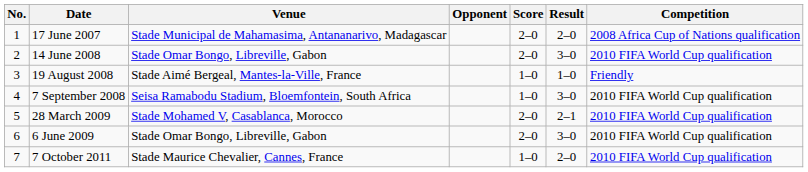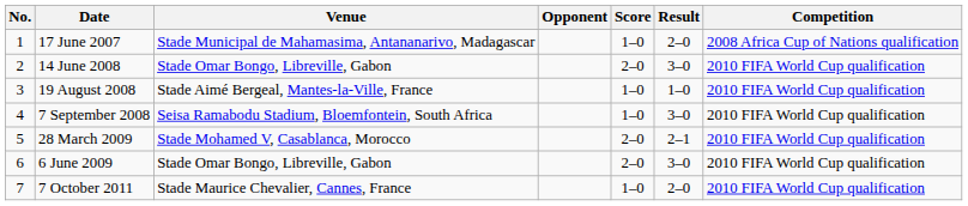 <table class="wikitable sortable">
 <tr>
 <th scope="col">No.</th>
 <th scope="col">Date</th>
 <th scope="col">Venue</th>
 <th scope="col">Opponent</th>
 <th scope="col">Score</th>
 <th scope="col">Result</th>
 <th scope="col">Competition</th>
 </tr>
 <tr>
 <td align="center">1</td>
 <td>17 June 2007</td>
 <td><a href='#'>Stade Municipal de Mahamasima</a>, <a href='#'>Antananarivo</a>, Madagascar</td>
 <td></td>
-<td align="center">2–0</td>
+<td align="center">1–0</td>
 <td align="center">2–0</td>
 <td><a href='#'>2008 Africa Cup of Nations qualification</a></td>
 </tr>
 <tr>
 <td align="center">2</td>
 <td>14 June 2008</td>
 <td><a href='#'>Stade Omar Bongo</a>, <a href='#'>Libreville</a>, Gabon</td>
 <td></td>
 <td align="center">2–0</td>
 <td align="center">3–0</td>
 <td><a href='#'>2010 FIFA World Cup qualification</a></td>
 </tr>
 <tr>
 <td align="center">3</td>
 <td>19 August 2008</td>
 <td>Stade Aimé Bergeal, <a href='#'>Mantes-la-Ville</a>, France</td>
 <td></td>
 <td align="center">1–0</td>
 <td align="center">1–0</td>
-<td><a href='#'>Friendly</a></td>
+<td><a href='#'>2010 FIFA World Cup qualification</a></td>
 </tr>
 <tr>
 <td align="center">4</td>
 <td>7 September 2008</td>
 <td><a href='#'>Seisa Ramabodu Stadium</a>, <a href='#'>Bloemfontein</a>, South Africa</td>
 <td></td>
 <td align="center">1–0</td>
 <td align="center">3–0</td>
 <td>2010 FIFA World Cup qualification</td>
 </tr>
 <tr>
 <td align="center">5</td>
 <td>28 March 2009</td>
 <td><a href='#'>Stade Mohamed V</a>, <a href='#'>Casablanca</a>, Morocco</td>
 <td></td>
 <td align="center">2–0</td>
 <td align="center">2–1</td>
 <td><a href='#'>2010 FIFA World Cup qualification</a></td>
 </tr>
 <tr>
 <td align="center">6</td>
 <td>6 June 2009</td>
 <td>Stade Omar Bongo, Libreville, Gabon</td>
 <td></td>
 <td align="center">2–0</td>
 <td align="center">3–0</td>
 <td>2010 FIFA World Cup qualification</td>
 </tr>
 <tr>
 <td align="center">7</td>
 <td>7 October 2011</td>
 <td>Stade Maurice Chevalier, <a href='#'>Cannes</a>, France</td>
 <td></td>
 <td align="center">1–0</td>
 <td align="center">2–0</td>
 <td><a href='#'>2010 FIFA World Cup qualification</a></td>
 </tr>
 </table>
